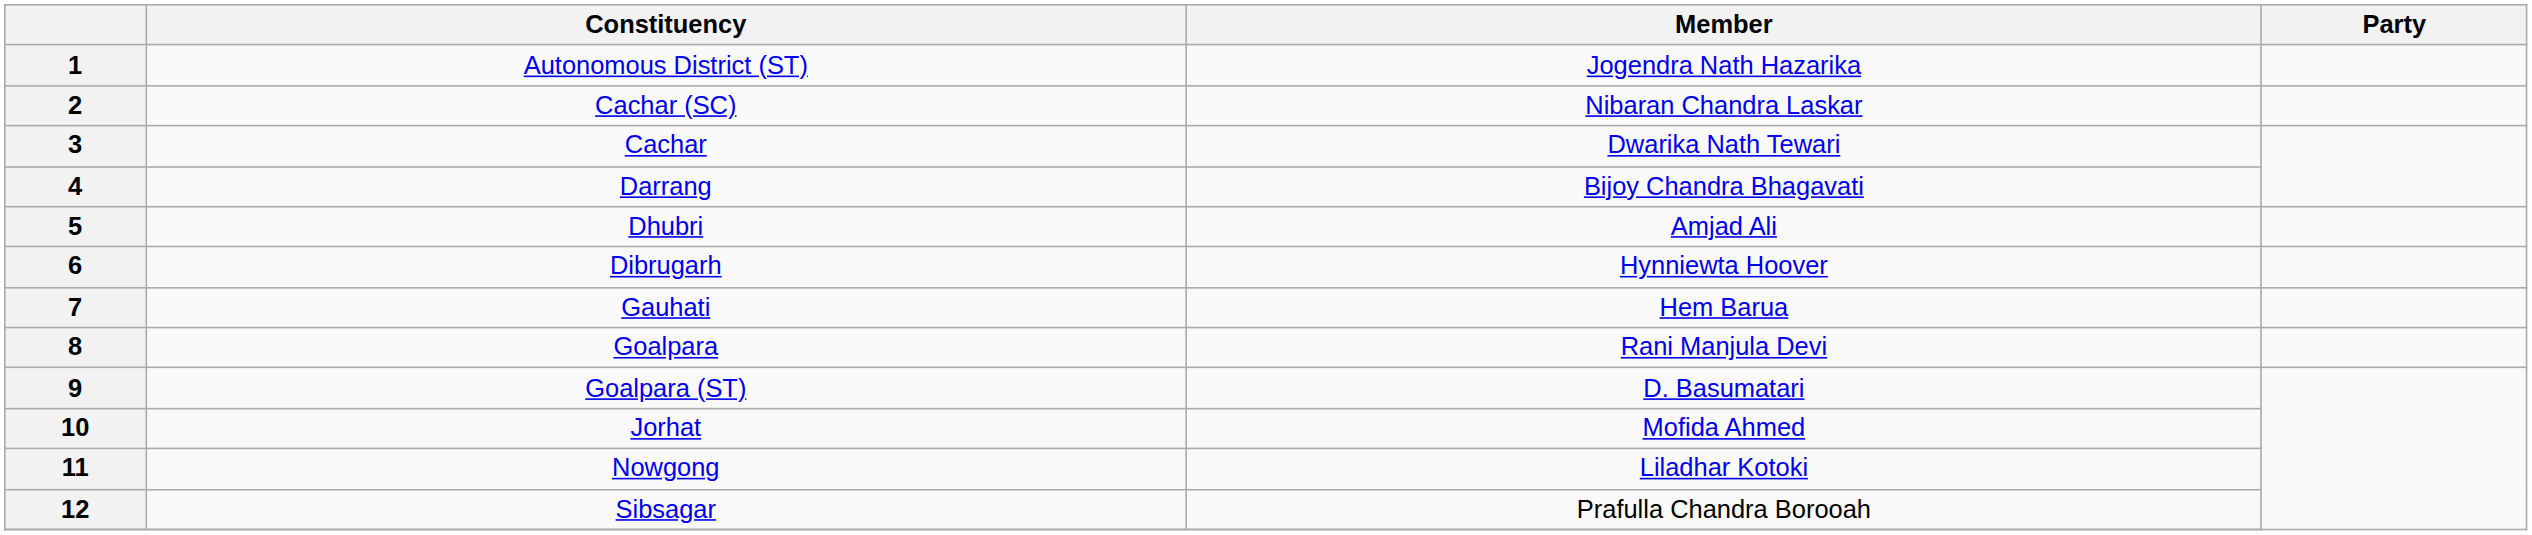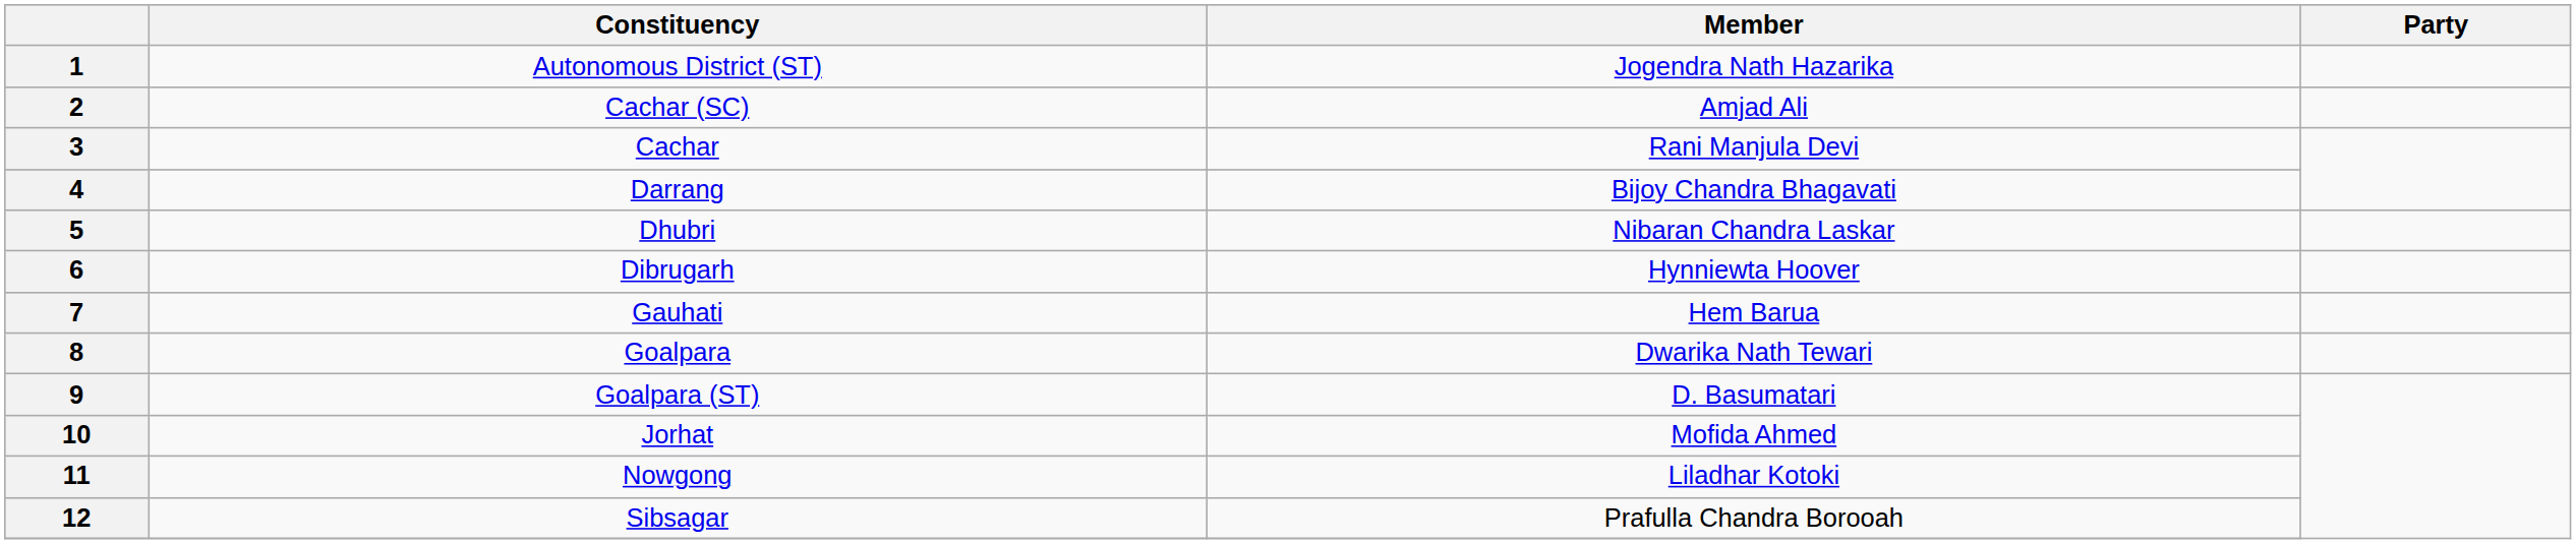 <table class="wikitable sortable" style="width:80%; text-align:center">
 <tr>
 <th></th>
 <th>Constituency</th>
 <th>Member</th>
 <th colspan="2" scope="col">Party</th>
 </tr>
 <tr>
 <th>1</th>
 <td><a href='#'>Autonomous District (ST)</a></td>
 <td><a href='#'>Jogendra Nath Hazarika</a></td>
 <td></td>
 </tr>
 <tr>
 <th>2</th>
 <td><a href='#'>Cachar (SC)</a></td>
-<td><a href='#'>Nibaran Chandra Laskar</a></td>
+<td><a href='#'>Amjad Ali</a></td>
 <td></td>
 </tr>
 <tr>
 <th>3</th>
 <td><a href='#'>Cachar</a></td>
-<td><a href='#'>Dwarika Nath Tewari</a></td>
+<td><a href='#'>Rani Manjula Devi</a></td>
 </tr>
 <tr>
 <th>4</th>
 <td><a href='#'>Darrang</a></td>
 <td><a href='#'>Bijoy Chandra Bhagavati</a></td>
 </tr>
 <tr>
 <th>5</th>
 <td><a href='#'>Dhubri</a></td>
-<td><a href='#'>Amjad Ali</a></td>
+<td><a href='#'>Nibaran Chandra Laskar</a></td>
 <td></td>
 </tr>
 <tr>
 <th>6</th>
 <td><a href='#'>Dibrugarh</a></td>
 <td><a href='#'>Hynniewta Hoover</a></td>
 <td></td>
 </tr>
 <tr>
 <th>7</th>
 <td><a href='#'>Gauhati</a></td>
 <td><a href='#'>Hem Barua</a></td>
 <td></td>
 </tr>
 <tr>
 <th>8</th>
 <td><a href='#'>Goalpara</a></td>
-<td><a href='#'>Rani Manjula Devi</a></td>
+<td><a href='#'>Dwarika Nath Tewari</a></td>
 <td></td>
 </tr>
 <tr>
 <th>9</th>
 <td><a href='#'>Goalpara (ST)</a></td>
 <td><a href='#'>D. Basumatari</a></td>
 </tr>
 <tr>
 <th>10</th>
 <td><a href='#'>Jorhat</a></td>
 <td><a href='#'>Mofida Ahmed</a></td>
 </tr>
 <tr>
 <th>11</th>
 <td><a href='#'>Nowgong</a></td>
 <td><a href='#'>Liladhar Kotoki</a></td>
 </tr>
 <tr>
 <th>12</th>
 <td><a href='#'>Sibsagar</a></td>
 <td>Prafulla Chandra Borooah</td>
 </tr>
 <tr>
 </tr>
 </table>
